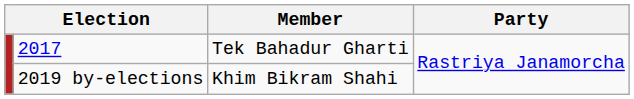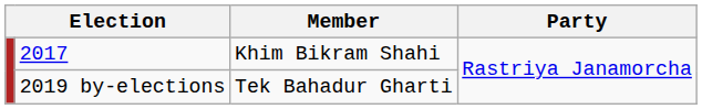 <table class="wikitable">
 <tr>
 <th colspan="2">Election</th>
 <th>Member</th>
 <th>Party</th>
 </tr>
 <tr>
 <td rowspan="2" style="background-color:firebrick"></td>
 <td><a href='#'>2017</a></td>
-<td>Tek Bahadur Gharti</td>
+<td>Khim Bikram Shahi</td>
 <td rowspan="2"><a href='#'>Rastriya Janamorcha</a></td>
 </tr>
 <tr>
 <td>2019 by-elections</td>
-<td>Khim Bikram Shahi</td>
+<td>Tek Bahadur Gharti</td>
 </tr>
 </table>
